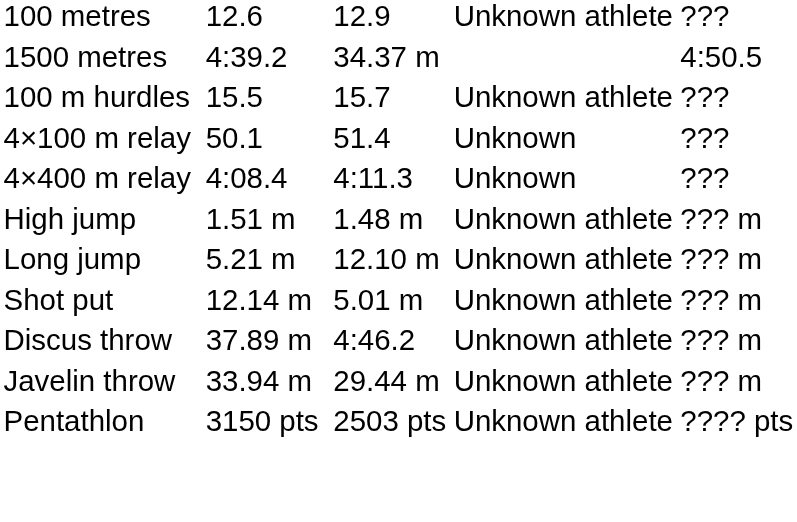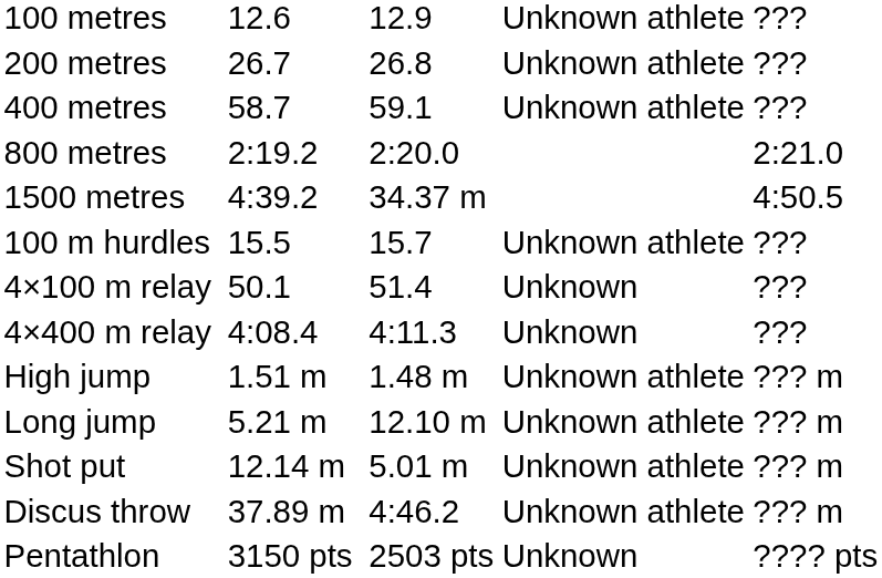 <table>
 <tr>
 <td>100 metres</td>
 <td></td>
 <td>12.6</td>
 <td></td>
 <td>12.9</td>
 <td>Unknown athlete</td>
 <td>???</td>
+</tr>
+<tr>
+<td>200 metres</td>
+<td></td>
+<td>26.7</td>
+<td></td>
+<td>26.8</td>
+<td>Unknown athlete</td>
+<td>???</td>
+</tr>
+<tr>
+<td>400 metres</td>
+<td></td>
+<td>58.7</td>
+<td></td>
+<td>59.1</td>
+<td>Unknown athlete</td>
+<td>???</td>
+</tr>
+<tr>
+<td>800 metres</td>
+<td></td>
+<td>2:19.2</td>
+<td></td>
+<td>2:20.0</td>
+<td></td>
+<td>2:21.0</td>
 </tr>
 <tr>
 <td>1500 metres</td>
 <td></td>
 <td>4:39.2</td>
 <td></td>
 <td>34.37 m</td>
 <td></td>
 <td>4:50.5</td>
 </tr>
 <tr>
 <td>100 m hurdles</td>
 <td></td>
 <td>15.5</td>
 <td></td>
 <td>15.7</td>
 <td>Unknown athlete</td>
 <td>???</td>
 </tr>
 <tr>
 <td>4×100 m relay</td>
 <td></td>
 <td>50.1</td>
 <td></td>
 <td>51.4</td>
 <td>Unknown</td>
 <td>???</td>
 </tr>
 <tr>
 <td>4×400 m relay</td>
 <td></td>
 <td>4:08.4</td>
 <td></td>
 <td>4:11.3</td>
 <td>Unknown</td>
 <td>???</td>
 </tr>
 <tr>
 <td>High jump</td>
 <td></td>
 <td>1.51 m</td>
 <td></td>
 <td>1.48 m</td>
 <td>Unknown athlete</td>
 <td>??? m</td>
 </tr>
 <tr>
 <td>Long jump</td>
 <td></td>
 <td>5.21 m</td>
 <td></td>
 <td>12.10 m</td>
 <td>Unknown athlete</td>
 <td>??? m</td>
 </tr>
 <tr>
 <td>Shot put</td>
 <td></td>
 <td>12.14 m</td>
 <td></td>
 <td>5.01 m</td>
 <td>Unknown athlete</td>
 <td>??? m</td>
 </tr>
 <tr>
 <td>Discus throw</td>
 <td></td>
 <td>37.89 m</td>
 <td></td>
 <td>4:46.2</td>
 <td>Unknown athlete</td>
 <td>??? m</td>
 </tr>
 <tr>
-<td>Javelin throw</td>
-<td></td>
-<td>33.94 m</td>
-<td></td>
-<td>29.44 m</td>
-<td>Unknown athlete</td>
-<td>??? m</td>
-</tr>
-<tr>
 <td>Pentathlon</td>
 <td></td>
 <td>3150 pts</td>
 <td></td>
 <td>2503 pts</td>
-<td>Unknown athlete</td>
+<td>Unknown</td>
 <td>???? pts</td>
 </tr>
 </table>
